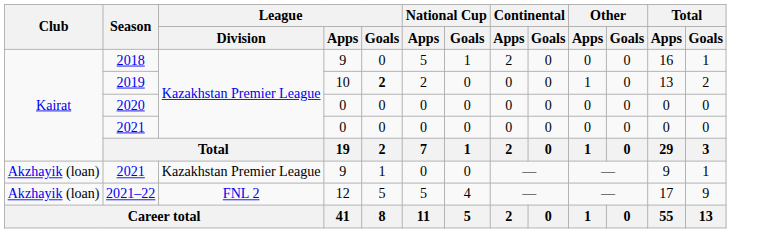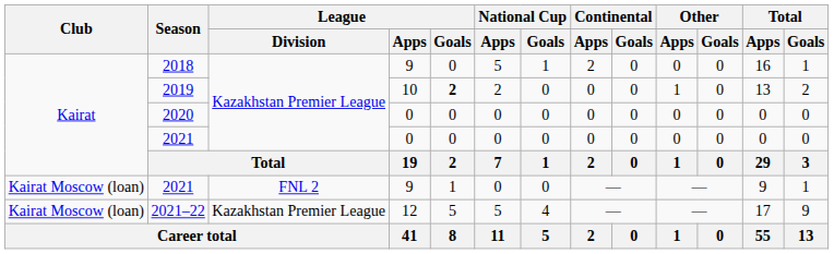 <table class="wikitable" style="text-align:center">
 <tr>
 <th rowspan="2">Club</th>
 <th rowspan="2">Season</th>
 <th colspan="3">League</th>
 <th colspan="2">National Cup</th>
 <th colspan="2">Continental</th>
 <th colspan="2">Other</th>
 <th colspan="2">Total</th>
 </tr>
 <tr>
 <th>Division</th>
 <th>Apps</th>
 <th>Goals</th>
 <th>Apps</th>
 <th>Goals</th>
 <th>Apps</th>
 <th>Goals</th>
 <th>Apps</th>
 <th>Goals</th>
 <th>Apps</th>
 <th>Goals</th>
 </tr>
 <tr>
 <td rowspan="5"><a href='#'>Kairat</a></td>
 <td><a href='#'>2018</a></td>
 <td rowspan="4"><a href='#'>Kazakhstan Premier League</a></td>
 <td>9</td>
 <td>0</td>
 <td>5</td>
 <td>1</td>
 <td>2</td>
 <td>0</td>
 <td>0</td>
 <td>0</td>
 <td>16</td>
 <td>1</td>
 </tr>
 <tr>
 <td><a href='#'>2019</a></td>
 <td>10</td>
 <td><strong>2</strong></td>
 <td>2</td>
 <td>0</td>
 <td>0</td>
 <td>0</td>
 <td>1</td>
 <td>0</td>
 <td>13</td>
 <td>2</td>
 </tr>
 <tr>
 <td><a href='#'>2020</a></td>
 <td>0</td>
 <td>0</td>
 <td>0</td>
 <td>0</td>
 <td>0</td>
 <td>0</td>
 <td>0</td>
 <td>0</td>
 <td>0</td>
 <td>0</td>
 </tr>
 <tr>
 <td><a href='#'>2021</a></td>
 <td>0</td>
 <td>0</td>
 <td>0</td>
 <td>0</td>
 <td>0</td>
 <td>0</td>
 <td>0</td>
 <td>0</td>
 <td>0</td>
 <td>0</td>
 </tr>
 <tr>
 <th colspan="2">Total</th>
 <th>19</th>
 <th>2</th>
 <th>7</th>
 <th>1</th>
 <th>2</th>
 <th>0</th>
 <th>1</th>
 <th>0</th>
 <th>29</th>
 <th>3</th>
 </tr>
 <tr>
-<td><a href='#'>Akzhayik</a> (loan)</td>
+<td><a href='#'>Kairat Moscow</a> (loan)</td>
 <td><a href='#'>2021</a></td>
-<td>Kazakhstan Premier League</td>
+<td><a href='#'>FNL 2</a></td>
 <td>9</td>
 <td>1</td>
 <td>0</td>
 <td>0</td>
 <td colspan="2">—</td>
 <td colspan="2">—</td>
 <td>9</td>
 <td>1</td>
 </tr>
 <tr>
-<td><a href='#'>Akzhayik</a> (loan)</td>
+<td><a href='#'>Kairat Moscow</a> (loan)</td>
 <td><a href='#'>2021–22</a></td>
-<td><a href='#'>FNL 2</a></td>
+<td>Kazakhstan Premier League</td>
 <td>12</td>
 <td>5</td>
 <td>5</td>
 <td>4</td>
 <td colspan="2">—</td>
 <td colspan="2">—</td>
 <td>17</td>
 <td>9</td>
 </tr>
 <tr>
 <th colspan="3">Career total</th>
 <th>41</th>
 <th>8</th>
 <th>11</th>
 <th>5</th>
 <th>2</th>
 <th>0</th>
 <th>1</th>
 <th>0</th>
 <th>55</th>
 <th>13</th>
 </tr>
 </table>
